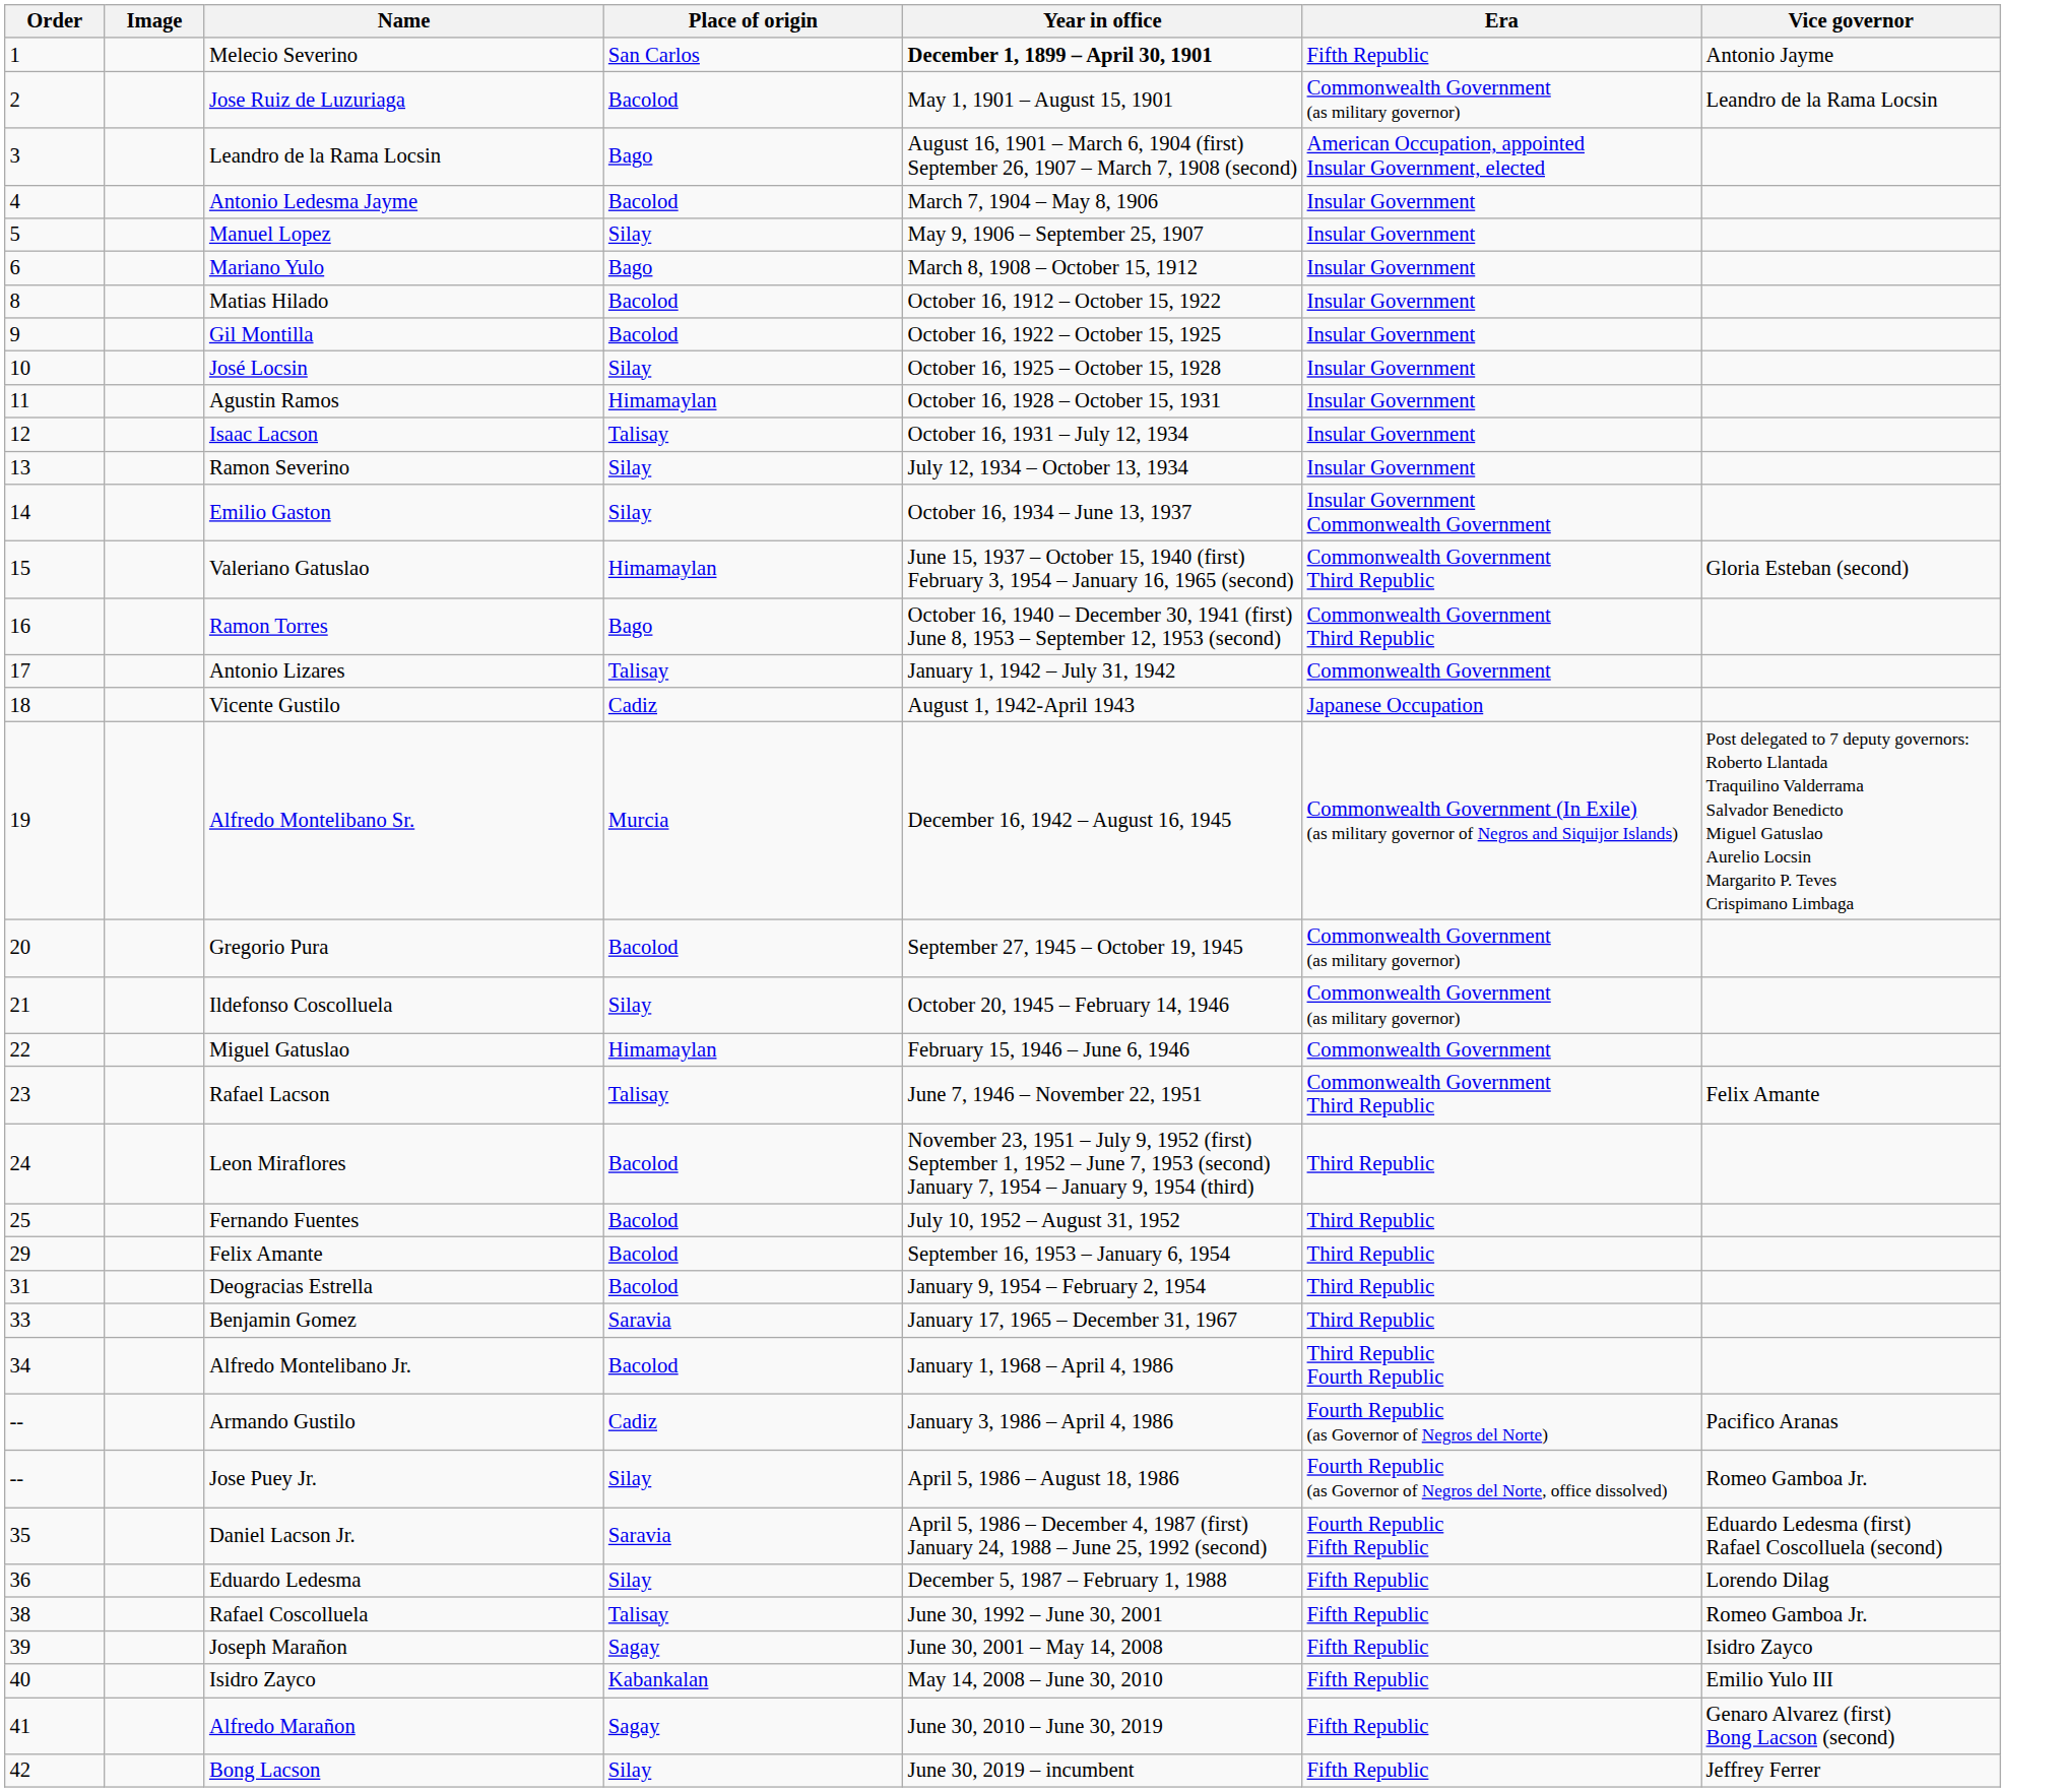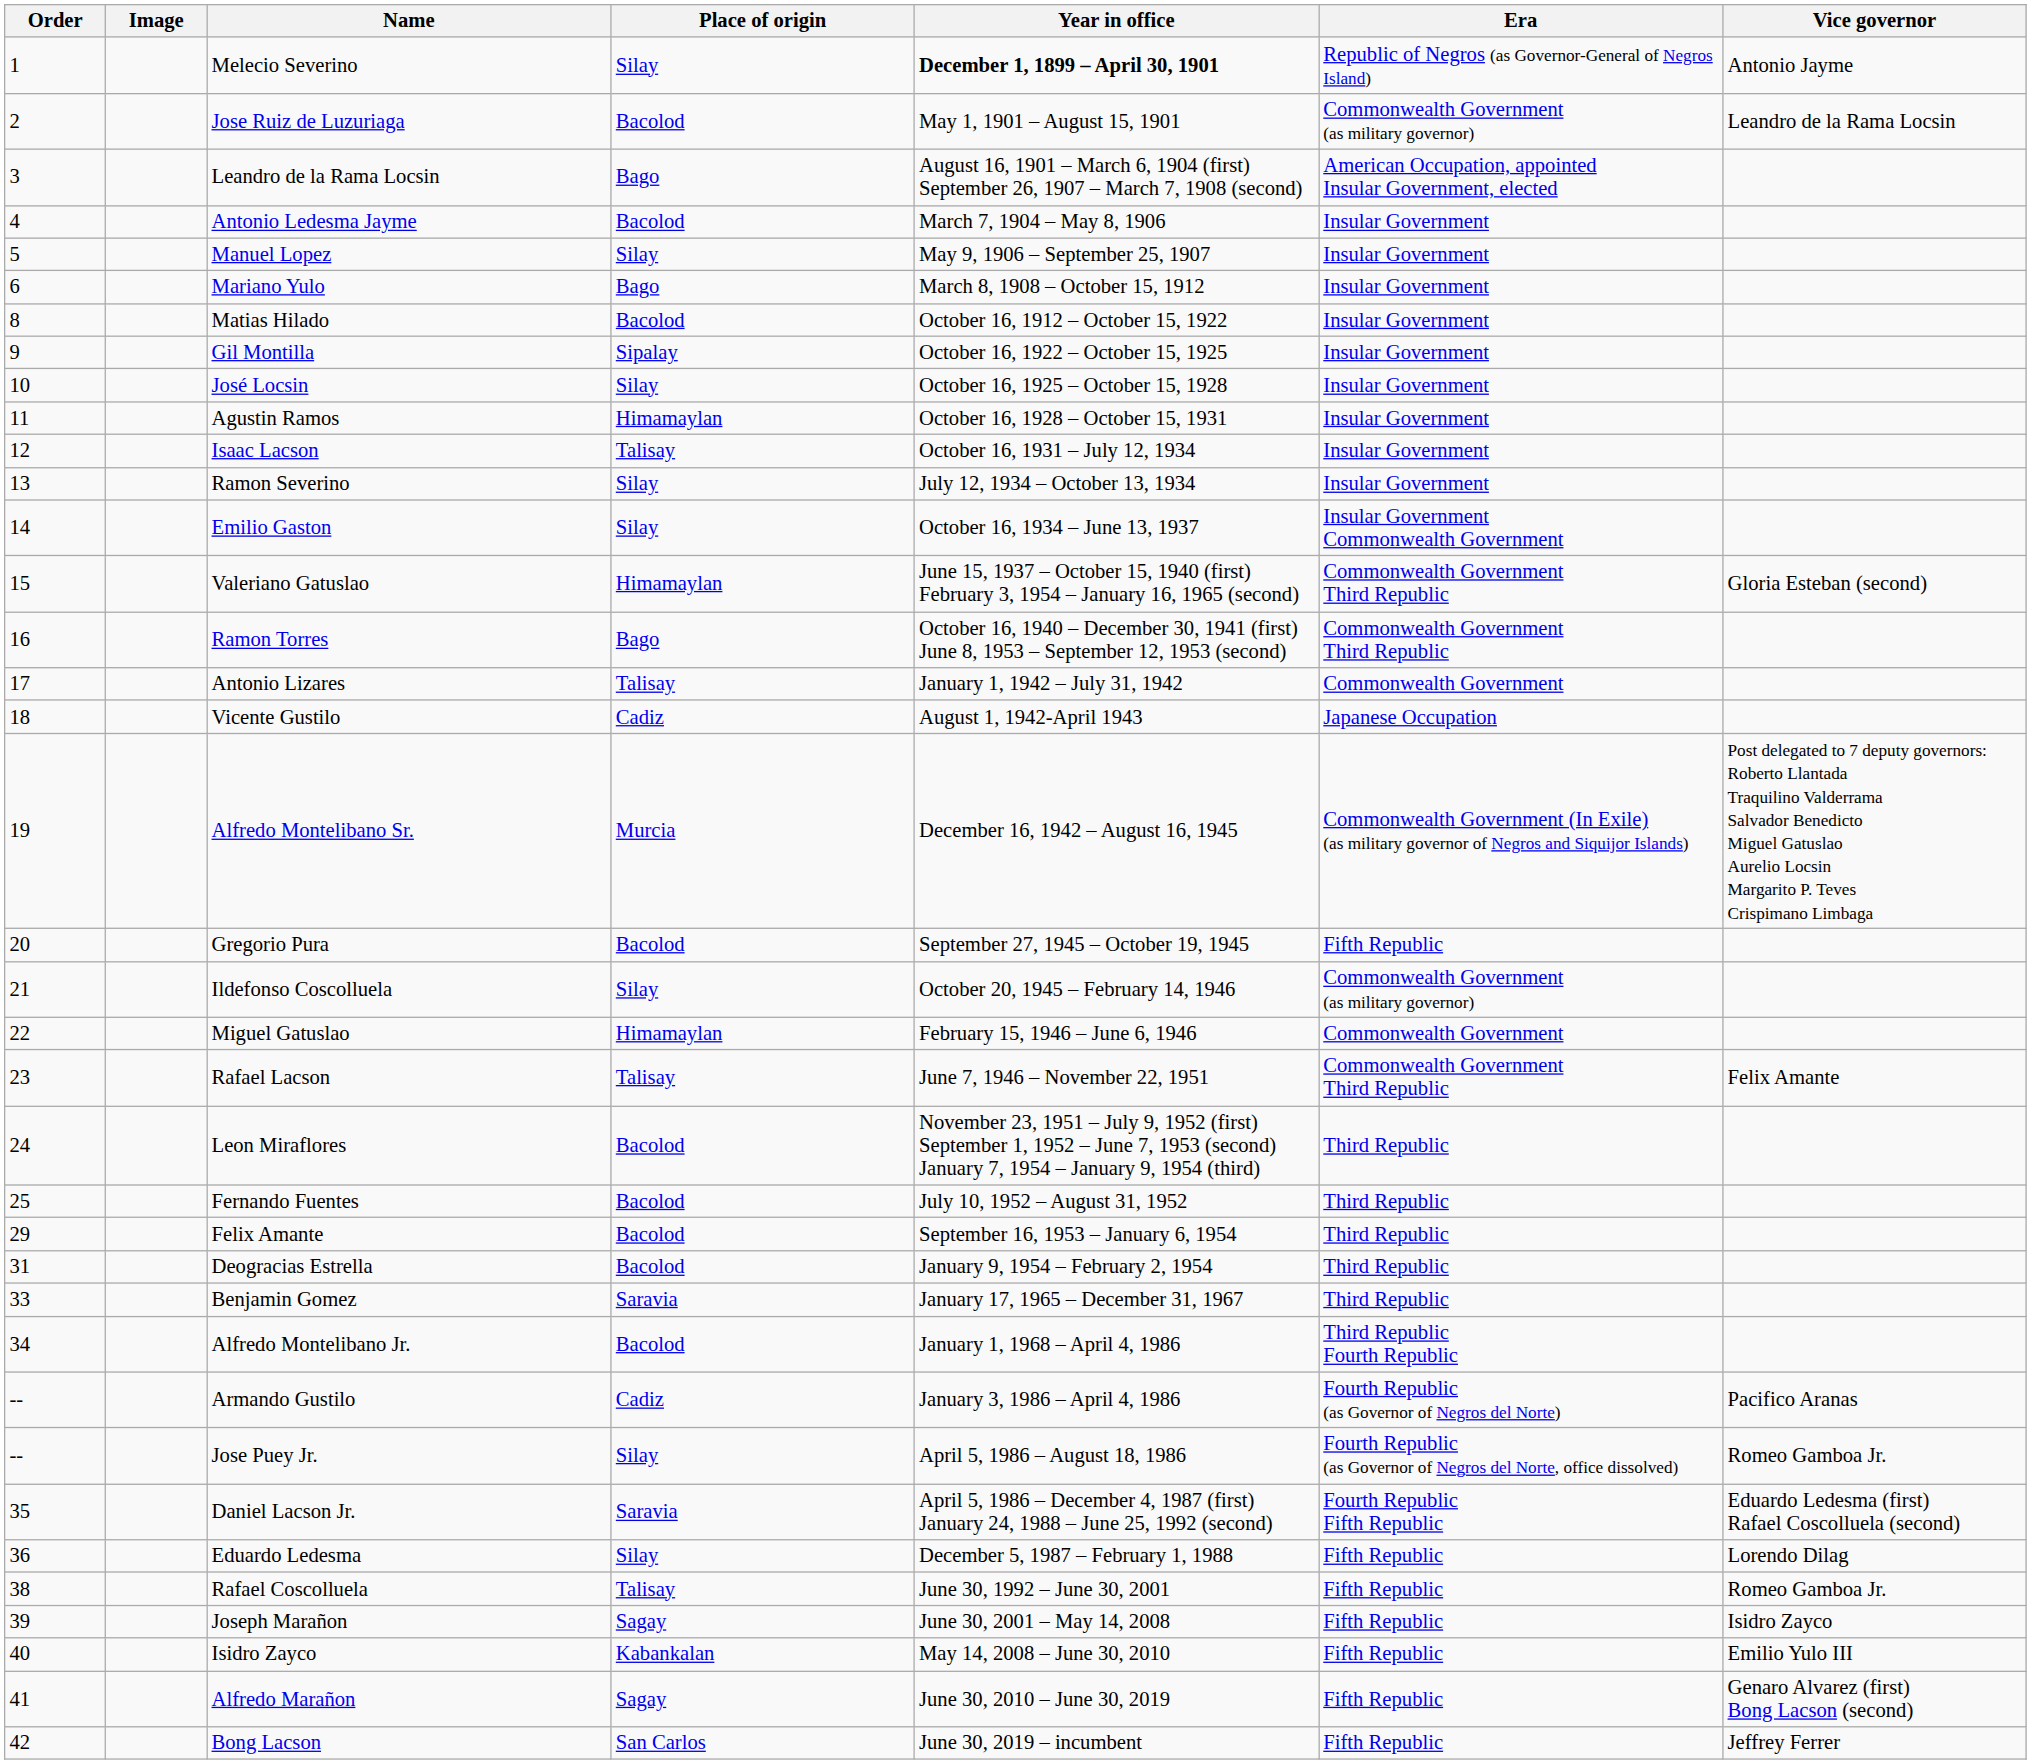 <table class="wikitable">
 <tr>
 <th width=5%>Order</th>
 <th width=5%>Image</th>
 <th width=20%>Name</th>
 <th width=15%>Place of origin</th>
 <th width=20%>Year in office</th>
 <th width=20%>Era</th>
 <th width=40%>Vice governor</th>
 </tr>
 <tr>
 <td>1</td>
 <td></td>
 <td>Melecio Severino</td>
-<td><a href='#'>San Carlos</a></td>
+<td><a href='#'>Silay</a></td>
 <td><strong>December 1, 1899 – April 30, 1901</strong></td>
-<td><a href='#'>Fifth Republic</a></td>
+<td><a href='#'>Republic of Negros</a> <small>(as Governor-General of <a href='#'>Negros Island</a>)</small></td>
 <td>Antonio Jayme</td>
 </tr>
 <tr>
 <td>2</td>
 <td></td>
 <td><a href='#'>Jose Ruiz de Luzuriaga</a></td>
 <td><a href='#'>Bacolod</a></td>
 <td>May 1, 1901 – August 15, 1901</td>
 <td><a href='#'>Commonwealth Government</a><br> <small>(as military governor)</small></td>
 <td>Leandro de la Rama Locsin</td>
 </tr>
 <tr>
 <td>3</td>
 <td></td>
 <td>Leandro de la Rama Locsin</td>
 <td><a href='#'>Bago</a></td>
 <td>August 16, 1901 – March 6, 1904 (first)<br> September 26, 1907 – March 7, 1908 (second)</td>
 <td><a href='#'>American Occupation, appointed</a><br><a href='#'>Insular Government, elected</a></td>
 <td></td>
 </tr>
 <tr>
 <td>4</td>
 <td></td>
 <td><a href='#'>Antonio Ledesma Jayme</a></td>
 <td><a href='#'>Bacolod</a></td>
 <td>March 7, 1904 – May 8, 1906</td>
 <td><a href='#'>Insular Government</a></td>
 <td></td>
 </tr>
 <tr>
 <td>5</td>
 <td></td>
 <td><a href='#'>Manuel Lopez</a></td>
 <td><a href='#'>Silay</a></td>
 <td>May 9, 1906 – September 25, 1907</td>
 <td><a href='#'>Insular Government</a></td>
 <td></td>
 </tr>
 <tr>
 <td>6</td>
 <td></td>
 <td><a href='#'>Mariano Yulo</a></td>
 <td><a href='#'>Bago</a></td>
 <td>March 8, 1908 – October 15, 1912</td>
 <td><a href='#'>Insular Government</a></td>
 <td></td>
 </tr>
 <tr>
 <td>8</td>
 <td></td>
 <td>Matias Hilado</td>
 <td><a href='#'>Bacolod</a></td>
 <td>October 16, 1912 – October 15, 1922</td>
 <td><a href='#'>Insular Government</a></td>
 <td></td>
 </tr>
 <tr>
 <td>9</td>
 <td></td>
 <td><a href='#'>Gil Montilla</a></td>
-<td><a href='#'>Bacolod</a></td>
+<td><a href='#'>Sipalay</a></td>
 <td>October 16, 1922 – October 15, 1925</td>
 <td><a href='#'>Insular Government</a></td>
 <td></td>
 </tr>
 <tr>
 <td>10</td>
 <td></td>
 <td><a href='#'>José Locsin</a></td>
 <td><a href='#'>Silay</a></td>
 <td>October 16, 1925 – October 15, 1928</td>
 <td><a href='#'>Insular Government</a></td>
 <td></td>
 </tr>
 <tr>
 <td>11</td>
 <td></td>
 <td>Agustin Ramos</td>
 <td><a href='#'>Himamaylan</a></td>
 <td>October 16, 1928 – October 15, 1931</td>
 <td><a href='#'>Insular Government</a></td>
 <td></td>
 </tr>
 <tr>
 <td>12</td>
 <td></td>
 <td><a href='#'>Isaac Lacson</a></td>
 <td><a href='#'>Talisay</a></td>
 <td>October 16, 1931 – July 12, 1934</td>
 <td><a href='#'>Insular Government</a></td>
 <td></td>
 </tr>
 <tr>
 <td>13</td>
 <td></td>
 <td>Ramon Severino</td>
 <td><a href='#'>Silay</a></td>
 <td>July 12, 1934 – October 13, 1934</td>
 <td><a href='#'>Insular Government</a></td>
 <td></td>
 </tr>
 <tr>
 <td>14</td>
 <td></td>
 <td><a href='#'>Emilio Gaston</a></td>
 <td><a href='#'>Silay</a></td>
 <td>October 16, 1934 – June 13, 1937</td>
 <td><a href='#'>Insular Government</a><br><a href='#'>Commonwealth Government</a></td>
 <td></td>
 </tr>
 <tr>
 <td>15</td>
 <td></td>
 <td>Valeriano Gatuslao</td>
 <td><a href='#'>Himamaylan</a></td>
 <td>June 15, 1937 – October 15, 1940 (first)<br>February 3, 1954 – January 16, 1965 (second)</td>
 <td><a href='#'>Commonwealth Government</a><br><a href='#'>Third Republic</a></td>
 <td>Gloria Esteban (second)</td>
 </tr>
 <tr>
 <td>16</td>
 <td></td>
 <td><a href='#'>Ramon Torres</a></td>
 <td><a href='#'>Bago</a></td>
 <td>October 16, 1940 – December 30, 1941 (first)<br>June 8, 1953 – September 12, 1953 (second)</td>
 <td><a href='#'>Commonwealth Government</a><br><a href='#'>Third Republic</a></td>
 <td></td>
 </tr>
 <tr>
 <td>17</td>
 <td></td>
 <td>Antonio Lizares</td>
 <td><a href='#'>Talisay</a></td>
 <td>January 1, 1942 – July 31, 1942</td>
 <td><a href='#'>Commonwealth Government</a></td>
 <td></td>
 </tr>
 <tr>
 <td>18</td>
 <td></td>
 <td>Vicente Gustilo</td>
 <td><a href='#'>Cadiz</a></td>
 <td>August 1, 1942-April 1943</td>
 <td><a href='#'>Japanese Occupation</a></td>
 <td></td>
 </tr>
 <tr>
 <td>19</td>
 <td></td>
 <td><a href='#'>Alfredo Montelibano Sr.</a></td>
 <td><a href='#'>Murcia</a></td>
 <td>December 16, 1942 – August 16, 1945</td>
 <td><a href='#'>Commonwealth Government (In Exile)</a><br> <small>(as military governor of <a href='#'>Negros and Siquijor Islands</a>)</small></td>
 <td><small>Post delegated to 7 deputy governors:<br>Roberto Llantada<br>Traquilino Valderrama<br>Salvador Benedicto<br>Miguel Gatuslao<br>Aurelio Locsin<br>Margarito P. Teves<br>Crispimano Limbaga</small></td>
 </tr>
 <tr>
 <td>20</td>
 <td></td>
 <td>Gregorio Pura</td>
 <td><a href='#'>Bacolod</a></td>
 <td>September 27, 1945 – October 19, 1945</td>
-<td><a href='#'>Commonwealth Government</a><br> <small>(as military governor)</small></td>
+<td><a href='#'>Fifth Republic</a></td>
 <td></td>
 </tr>
 <tr>
 <td>21</td>
 <td></td>
 <td>Ildefonso Coscolluela</td>
 <td><a href='#'>Silay</a></td>
 <td>October 20, 1945 – February 14, 1946</td>
 <td><a href='#'>Commonwealth Government</a><br> <small>(as military governor)</small></td>
 <td></td>
 </tr>
 <tr>
 <td>22</td>
 <td></td>
 <td>Miguel Gatuslao</td>
 <td><a href='#'>Himamaylan</a></td>
 <td>February 15, 1946 – June 6, 1946</td>
 <td><a href='#'>Commonwealth Government</a></td>
 <td></td>
 </tr>
 <tr>
 <td>23</td>
 <td></td>
 <td>Rafael Lacson</td>
 <td><a href='#'>Talisay</a></td>
 <td>June 7, 1946 – November 22, 1951</td>
 <td><a href='#'>Commonwealth Government</a><br><a href='#'>Third Republic</a></td>
 <td>Felix Amante</td>
 </tr>
 <tr>
 <td>24</td>
 <td></td>
 <td>Leon Miraflores</td>
 <td><a href='#'>Bacolod</a></td>
 <td>November 23, 1951 – July 9, 1952 (first)<br>September 1, 1952 – June 7, 1953 (second)<br>January 7, 1954 – January 9, 1954 (third)</td>
 <td><a href='#'>Third Republic</a></td>
 <td></td>
 </tr>
 <tr>
 <td>25</td>
 <td></td>
 <td>Fernando Fuentes</td>
 <td><a href='#'>Bacolod</a></td>
 <td>July 10, 1952 – August 31, 1952</td>
 <td><a href='#'>Third Republic</a></td>
 <td></td>
 </tr>
 <tr>
 <td>29</td>
 <td></td>
 <td>Felix Amante</td>
 <td><a href='#'>Bacolod</a></td>
 <td>September 16, 1953 – January 6, 1954</td>
 <td><a href='#'>Third Republic</a></td>
 <td></td>
 </tr>
 <tr>
 <td>31</td>
 <td></td>
 <td>Deogracias Estrella</td>
 <td><a href='#'>Bacolod</a></td>
 <td>January 9, 1954 – February 2, 1954</td>
 <td><a href='#'>Third Republic</a></td>
 <td></td>
 </tr>
 <tr>
 <td>33</td>
 <td></td>
 <td>Benjamin Gomez</td>
 <td><a href='#'>Saravia</a></td>
 <td>January 17, 1965 – December 31, 1967</td>
 <td><a href='#'>Third Republic</a></td>
 <td></td>
 </tr>
 <tr>
 <td>34</td>
 <td></td>
 <td>Alfredo Montelibano Jr.</td>
 <td><a href='#'>Bacolod</a></td>
 <td>January 1, 1968 – April 4, 1986</td>
 <td><a href='#'>Third Republic</a><br><a href='#'>Fourth Republic</a></td>
 <td></td>
 </tr>
 <tr>
 <td>--</td>
 <td></td>
 <td>Armando Gustilo</td>
 <td><a href='#'>Cadiz</a></td>
 <td>January 3, 1986 – April 4, 1986</td>
 <td><a href='#'>Fourth Republic</a><br><small>(as Governor of <a href='#'>Negros del Norte</a>)</small></td>
 <td>Pacifico Aranas</td>
 </tr>
 <tr>
 <td>--</td>
 <td></td>
 <td>Jose Puey Jr.</td>
 <td><a href='#'>Silay</a></td>
 <td>April 5, 1986 – August 18, 1986</td>
 <td><a href='#'>Fourth Republic</a><br><small>(as Governor of <a href='#'>Negros del Norte</a>, office dissolved)</small></td>
 <td>Romeo Gamboa Jr.</td>
 </tr>
 <tr>
 <td>35</td>
 <td></td>
 <td>Daniel Lacson Jr.</td>
 <td><a href='#'>Saravia</a></td>
 <td>April 5, 1986 – December 4, 1987 (first)<br>January 24, 1988 – June 25, 1992 (second)</td>
 <td><a href='#'>Fourth Republic</a><br><a href='#'>Fifth Republic</a></td>
 <td>Eduardo Ledesma (first)<br>Rafael Coscolluela (second)</td>
 </tr>
 <tr>
 <td>36</td>
 <td></td>
 <td>Eduardo Ledesma</td>
 <td><a href='#'>Silay</a></td>
 <td>December 5, 1987 – February 1, 1988</td>
 <td><a href='#'>Fifth Republic</a></td>
 <td>Lorendo Dilag</td>
 </tr>
 <tr>
 <td>38</td>
 <td></td>
 <td>Rafael Coscolluela</td>
 <td><a href='#'>Talisay</a></td>
 <td>June 30, 1992 – June 30, 2001</td>
 <td><a href='#'>Fifth Republic</a></td>
 <td>Romeo Gamboa Jr.</td>
 </tr>
 <tr>
 <td>39</td>
 <td></td>
 <td>Joseph Marañon</td>
 <td><a href='#'>Sagay</a></td>
 <td>June 30, 2001 – May 14, 2008</td>
 <td><a href='#'>Fifth Republic</a></td>
 <td>Isidro Zayco</td>
 </tr>
 <tr>
 <td>40</td>
 <td></td>
 <td>Isidro Zayco</td>
 <td><a href='#'>Kabankalan</a></td>
 <td>May 14, 2008 – June 30, 2010</td>
 <td><a href='#'>Fifth Republic</a></td>
 <td>Emilio Yulo III</td>
 </tr>
 <tr>
 <td>41</td>
 <td></td>
 <td><a href='#'>Alfredo Marañon</a></td>
 <td><a href='#'>Sagay</a></td>
 <td>June 30, 2010 – June 30, 2019</td>
 <td><a href='#'>Fifth Republic</a></td>
 <td>Genaro Alvarez (first)<br><a href='#'>Bong Lacson</a> (second)</td>
 </tr>
 <tr>
 <td>42</td>
 <td></td>
 <td><a href='#'>Bong Lacson</a></td>
-<td><a href='#'>Silay</a></td>
+<td><a href='#'>San Carlos</a></td>
 <td>June 30, 2019 – incumbent</td>
 <td><a href='#'>Fifth Republic</a></td>
 <td>Jeffrey Ferrer</td>
 </tr>
 </table>
